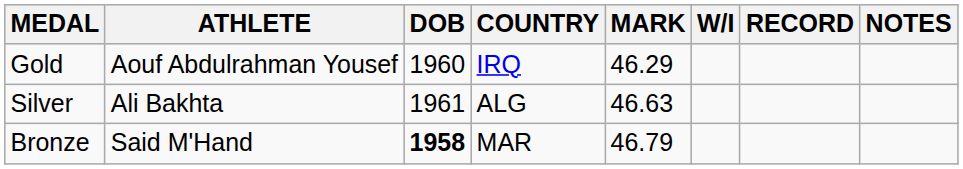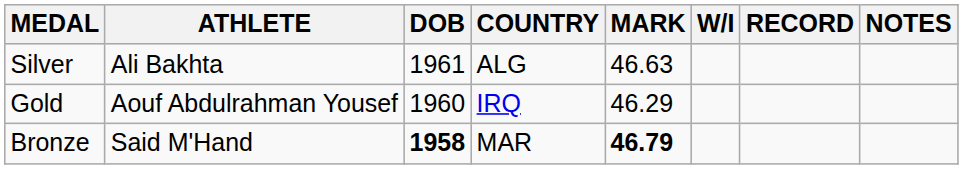 <table class="wikitable">
 <tr>
 <th>MEDAL</th>
 <th>ATHLETE</th>
 <th>DOB</th>
 <th>COUNTRY</th>
 <th>MARK</th>
 <th>W/I</th>
 <th>RECORD</th>
 <th>NOTES</th>
 </tr>
 <tr>
+<td>Silver</td>
+<td>Ali Bakhta</td>
+<td>1961</td>
+<td>ALG</td>
+<td>46.63</td>
+<td></td>
+<td></td>
+<td></td>
+</tr>
+<tr>
 <td>Gold</td>
 <td>Aouf Abdulrahman Yousef</td>
 <td>1960</td>
 <td><a href='#'>IRQ</a></td>
 <td>46.29</td>
 <td></td>
 <td></td>
 <td></td>
 </tr>
 <tr>
-<td>Silver</td>
-<td>Ali Bakhta</td>
-<td>1961</td>
-<td>ALG</td>
-<td>46.63</td>
-<td></td>
-<td></td>
-<td></td>
-</tr>
-<tr>
 <td>Bronze</td>
 <td>Said M'Hand</td>
 <td><strong>1958</strong></td>
 <td>MAR</td>
-<td>46.79</td>
+<td><strong>46.79</strong></td>
 <td></td>
 <td></td>
 <td></td>
 </tr>
 </table>
